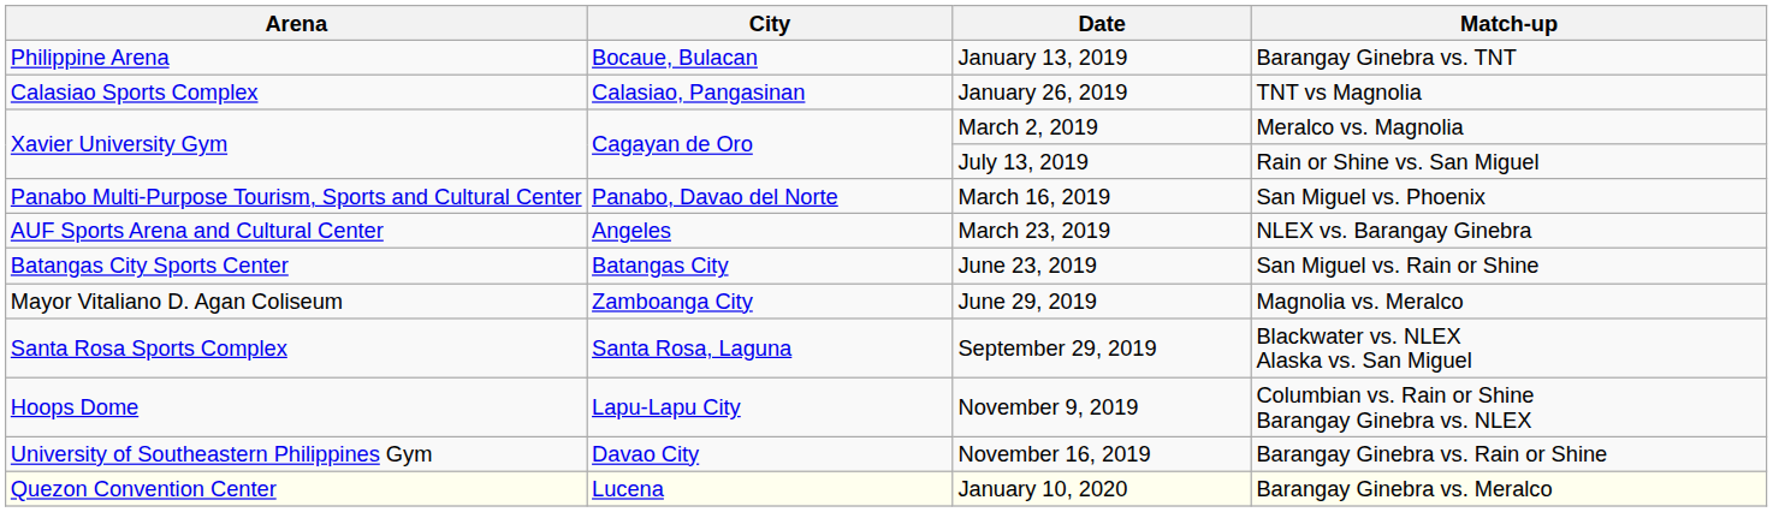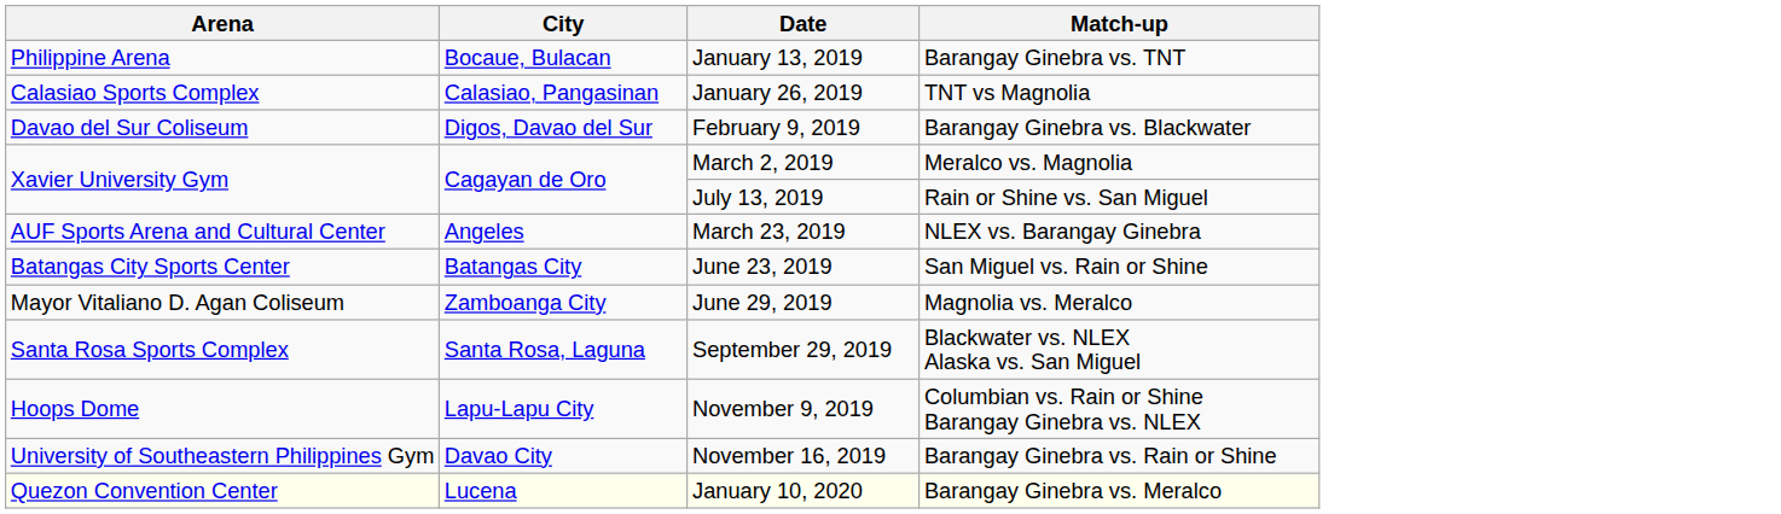 <table class="wikitable sortable" style="font-size:95%">
 <tr>
 <th width=33%>Arena</th>
 <th>City</th>
 <th>Date</th>
 <th>Match-up</th>
 </tr>
 <tr>
 <td><a href='#'>Philippine Arena</a></td>
 <td><a href='#'>Bocaue, Bulacan</a></td>
 <td>January 13, 2019</td>
 <td>Barangay Ginebra vs. TNT</td>
 </tr>
 <tr>
 <td><a href='#'>Calasiao Sports Complex</a></td>
 <td><a href='#'>Calasiao, Pangasinan</a></td>
 <td>January 26, 2019</td>
 <td>TNT vs Magnolia</td>
 </tr>
 <tr>
+<td><a href='#'>Davao del Sur Coliseum</a></td>
+<td><a href='#'>Digos, Davao del Sur</a></td>
+<td>February 9, 2019</td>
+<td>Barangay Ginebra vs. Blackwater</td>
+</tr>
+<tr>
 <td rowspan=2><a href='#'>Xavier University Gym</a></td>
 <td rowspan=2><a href='#'>Cagayan de Oro</a></td>
 <td>March 2, 2019</td>
 <td>Meralco vs. Magnolia</td>
 </tr>
 <tr>
 <td>July 13, 2019</td>
 <td>Rain or Shine vs. San Miguel</td>
-</tr>
-<tr>
-<td><a href='#'>Panabo Multi-Purpose Tourism, Sports and Cultural Center</a></td>
-<td><a href='#'>Panabo, Davao del Norte</a></td>
-<td>March 16, 2019</td>
-<td>San Miguel vs. Phoenix</td>
 </tr>
 <tr>
 <td><a href='#'>AUF Sports Arena and Cultural Center</a></td>
 <td><a href='#'>Angeles</a></td>
 <td>March 23, 2019</td>
 <td>NLEX vs. Barangay Ginebra</td>
 </tr>
 <tr>
 <td><a href='#'>Batangas City Sports Center</a></td>
 <td><a href='#'>Batangas City</a></td>
 <td>June 23, 2019</td>
 <td>San Miguel vs. Rain or Shine</td>
 </tr>
 <tr>
 <td>Mayor Vitaliano D. Agan Coliseum</td>
 <td><a href='#'>Zamboanga City</a></td>
 <td>June 29, 2019</td>
 <td>Magnolia vs. Meralco</td>
 </tr>
 <tr>
 <td><a href='#'>Santa Rosa Sports Complex</a></td>
 <td><a href='#'>Santa Rosa, Laguna</a></td>
 <td>September 29, 2019</td>
 <td>Blackwater vs. NLEX<br>Alaska vs. San Miguel</td>
 </tr>
 <tr>
 <td><a href='#'>Hoops Dome</a></td>
 <td><a href='#'>Lapu-Lapu City</a></td>
 <td>November 9, 2019</td>
 <td>Columbian vs. Rain or Shine<br>Barangay Ginebra vs. NLEX</td>
 </tr>
 <tr>
 <td><a href='#'>University of Southeastern Philippines</a> Gym</td>
 <td><a href='#'>Davao City</a></td>
 <td>November 16, 2019</td>
 <td>Barangay Ginebra vs. Rain or Shine</td>
 </tr>
 <tr bgcolor=#ffffee>
 <td><a href='#'>Quezon Convention Center</a></td>
 <td><a href='#'>Lucena</a></td>
 <td>January 10, 2020</td>
 <td>Barangay Ginebra vs. Meralco</td>
 </tr>
 </table>
